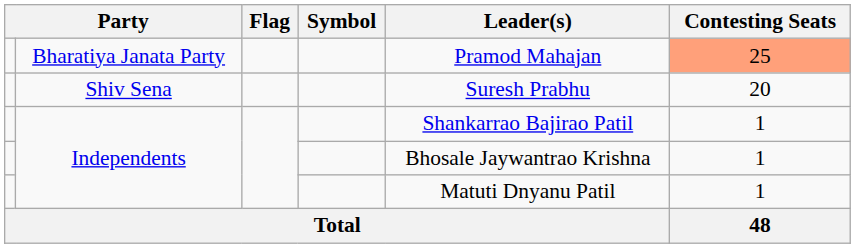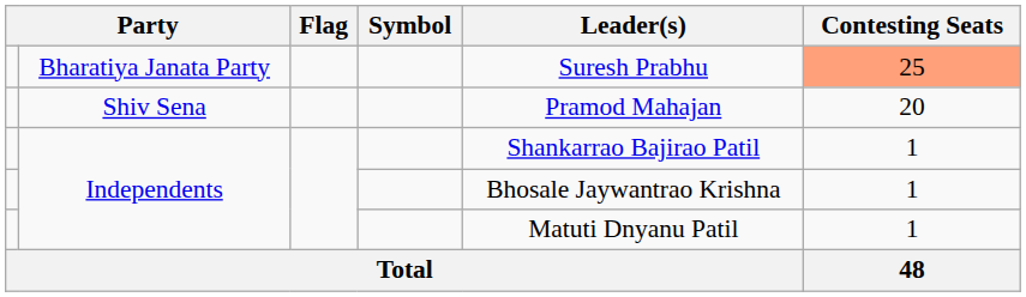 <table class="wikitable" width="50%" style="text-align:center">
 <tr>
 <th colspan="2">Party</th>
 <th>Flag</th>
 <th>Symbol</th>
 <th>Leader(s)</th>
 <th>Contesting Seats</th>
 </tr>
 <tr>
 <td></td>
 <td><a href='#'>Bharatiya Janata Party</a></td>
 <td></td>
 <td></td>
-<td><a href='#'>Pramod Mahajan</a></td>
+<td><a href='#'>Suresh Prabhu</a></td>
 <td style="background: lightsalmon;">25</td>
 </tr>
 <tr>
 <td></td>
 <td><a href='#'>Shiv Sena</a></td>
 <td></td>
 <td></td>
-<td><a href='#'>Suresh Prabhu</a></td>
+<td><a href='#'>Pramod Mahajan</a></td>
 <td>20</td>
 </tr>
 <tr>
 <td></td>
 <td rowspan="3"><a href='#'>Independents</a></td>
 <td rowspan="3"></td>
 <td></td>
 <td><a href='#'>Shankarrao Bajirao Patil</a></td>
 <td>1</td>
 </tr>
 <tr>
 <td></td>
 <td></td>
 <td>Bhosale Jaywantrao Krishna</td>
 <td>1</td>
 </tr>
 <tr>
 <td></td>
 <td></td>
 <td>Matuti Dnyanu Patil</td>
 <td>1</td>
 </tr>
 <tr>
 <th colspan="5">Total</th>
 <th>48</th>
 </tr>
 </table>
